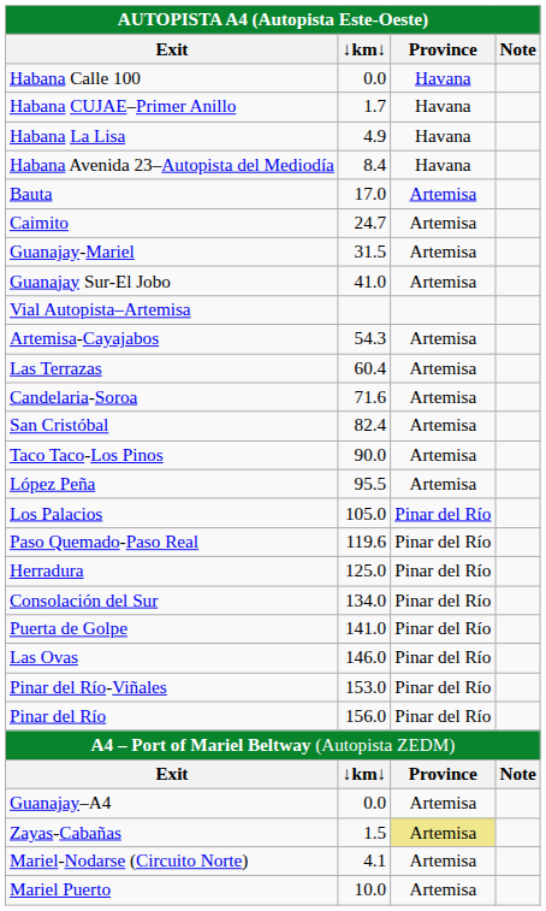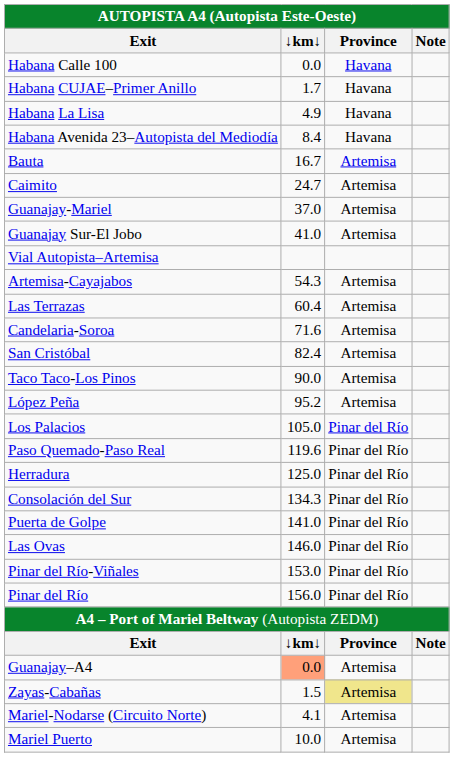 <table class="wikitable">
 <tr align="center" bgcolor="08842C" style="color: white;font-size:100%;">
 <td colspan="6"><strong>AUTOPISTA A4 (Autopista Este-Oeste)</strong></td>
 </tr>
 <tr>
 <th><strong>Exit</strong></th>
 <th align="center"><strong>↓km↓</strong></th>
 <th align="center"><strong>Province</strong></th>
 <th align="center"><strong>Note</strong></th>
 </tr>
 <tr>
 <td> <a href='#'>Habana</a> Calle 100</td>
 <td align="right">0.0</td>
 <td align="center"><a href='#'>Havana</a></td>
 <td> </td>
 </tr>
 <tr>
 <td>  <a href='#'>Habana</a> <a href='#'>CUJAE</a>–<a href='#'>Primer Anillo</a><br></td>
 <td align="right">1.7</td>
 <td align="center">Havana</td>
 <td> </td>
 </tr>
 <tr>
 <td> <a href='#'>Habana</a> <a href='#'>La Lisa</a></td>
 <td align="right">4.9</td>
 <td align="center">Havana</td>
 <td> </td>
 </tr>
 <tr>
 <td>  <a href='#'>Habana</a> Avenida 23–<a href='#'>Autopista del Mediodía</a><br></td>
 <td align="right">8.4</td>
 <td align="center">Havana</td>
 <td> </td>
 </tr>
 <tr>
 <td>  <a href='#'>Bauta</a></td>
-<td align="right">17.0</td>
+<td align="right">16.7</td>
 <td align="center"><a href='#'>Artemisa</a></td>
 <td> </td>
 </tr>
 <tr>
 <td>  <a href='#'>Caimito</a></td>
 <td align="right">24.7</td>
 <td align="center">Artemisa</td>
 <td> </td>
 </tr>
 <tr>
 <td>   <a href='#'>Guanajay</a>-<a href='#'>Mariel</a><br></td>
-<td align="right">31.5</td>
+<td align="right">37.0</td>
 <td align="center">Artemisa</td>
 <td> </td>
 </tr>
 <tr>
 <td> <a href='#'>Guanajay</a> Sur-El Jobo</td>
 <td align="right">41.0</td>
 <td align="center">Artemisa</td>
 <td> </td>
 </tr>
 <tr>
 <td><a href='#'>Vial Autopista–Artemisa</a></td>
 <td></td>
 <td></td>
 <td></td>
 </tr>
 <tr>
 <td> <a href='#'>Artemisa</a>-<a href='#'>Cayajabos</a></td>
 <td align="right">54.3</td>
 <td align="center">Artemisa</td>
 <td> </td>
 </tr>
 <tr>
 <td> <a href='#'>Las Terrazas</a></td>
 <td align="right">60.4</td>
 <td align="center">Artemisa</td>
 <td> </td>
 </tr>
 <tr>
 <td>  <a href='#'>Candelaria</a>-<a href='#'>Soroa</a></td>
 <td align="right">71.6</td>
 <td align="center">Artemisa</td>
 <td> </td>
 </tr>
 <tr>
 <td>  <a href='#'>San Cristóbal</a><br></td>
 <td align="right">82.4</td>
 <td align="center">Artemisa</td>
 <td> </td>
 </tr>
 <tr>
 <td> <a href='#'>Taco Taco</a>-<a href='#'>Los Pinos</a></td>
 <td align="right">90.0</td>
 <td align="center">Artemisa</td>
 <td> </td>
 </tr>
 <tr>
 <td> <a href='#'>López Peña</a></td>
-<td align="right">95.5</td>
+<td align="right">95.2</td>
 <td align="center">Artemisa</td>
 <td> </td>
 </tr>
 <tr>
 <td>  <a href='#'>Los Palacios</a></td>
 <td align="right">105.0</td>
 <td align="center"><a href='#'>Pinar del Río</a></td>
 <td> </td>
 </tr>
 <tr>
 <td>  <a href='#'>Paso Quemado</a>-<a href='#'>Paso Real</a></td>
 <td align="right">119.6</td>
 <td align="center">Pinar del Río</td>
 <td> </td>
 </tr>
 <tr>
 <td>  <a href='#'>Herradura</a></td>
 <td align="right">125.0</td>
 <td align="center">Pinar del Río</td>
 <td> </td>
 </tr>
 <tr>
 <td>  <a href='#'>Consolación del Sur</a></td>
-<td align="right">134.0</td>
+<td align="right">134.3</td>
 <td align="center">Pinar del Río</td>
 <td> </td>
 </tr>
 <tr>
 <td>  <a href='#'>Puerta de Golpe</a></td>
 <td align="right">141.0</td>
 <td align="center">Pinar del Río</td>
 <td> </td>
 </tr>
 <tr>
 <td>  <a href='#'>Las Ovas</a></td>
 <td align="right">146.0</td>
 <td align="center">Pinar del Río</td>
 <td> </td>
 </tr>
 <tr>
 <td>  <a href='#'>Pinar del Río</a>-<a href='#'>Viñales</a></td>
 <td align="right">153.0</td>
 <td align="center">Pinar del Río</td>
 <td> </td>
 </tr>
 <tr>
 <td> <a href='#'>Pinar del Río</a></td>
 <td align="right">156.0</td>
 <td align="center">Pinar del Río</td>
 <td> </td>
 </tr>
 <tr align="center" bgcolor="08842C" style="color: white;font-size:100%;">
 <td colspan="6"><strong>A4 – Port of Mariel Beltway</strong> (Autopista ZEDM)</td>
 </tr>
 <tr>
 <th><strong>Exit</strong></th>
 <th align="center"><strong>↓km↓</strong></th>
 <th align="center"><strong>Province</strong></th>
 <th align="center"><strong>Note</strong></th>
 </tr>
 <tr>
 <td>  <a href='#'>Guanajay</a>–A4 </td>
-<td align="right">0.0</td>
+<td align="right" style="background: lightsalmon;">0.0</td>
 <td align="center">Artemisa</td>
 <td> </td>
 </tr>
 <tr>
 <td>  <a href='#'>Zayas</a>-<a href='#'>Cabañas</a></td>
 <td align="right">1.5</td>
 <td align="center" style="background: khaki;">Artemisa</td>
 <td> </td>
 </tr>
 <tr>
 <td> <a href='#'>Mariel</a>-<a href='#'>Nodarse</a> (<a href='#'>Circuito Norte</a>)</td>
 <td align="right">4.1</td>
 <td align="center">Artemisa</td>
 <td> </td>
 </tr>
 <tr>
 <td> <a href='#'>Mariel Puerto</a></td>
 <td align="right">10.0</td>
 <td align="center">Artemisa</td>
 <td> </td>
 </tr>
 </table>
